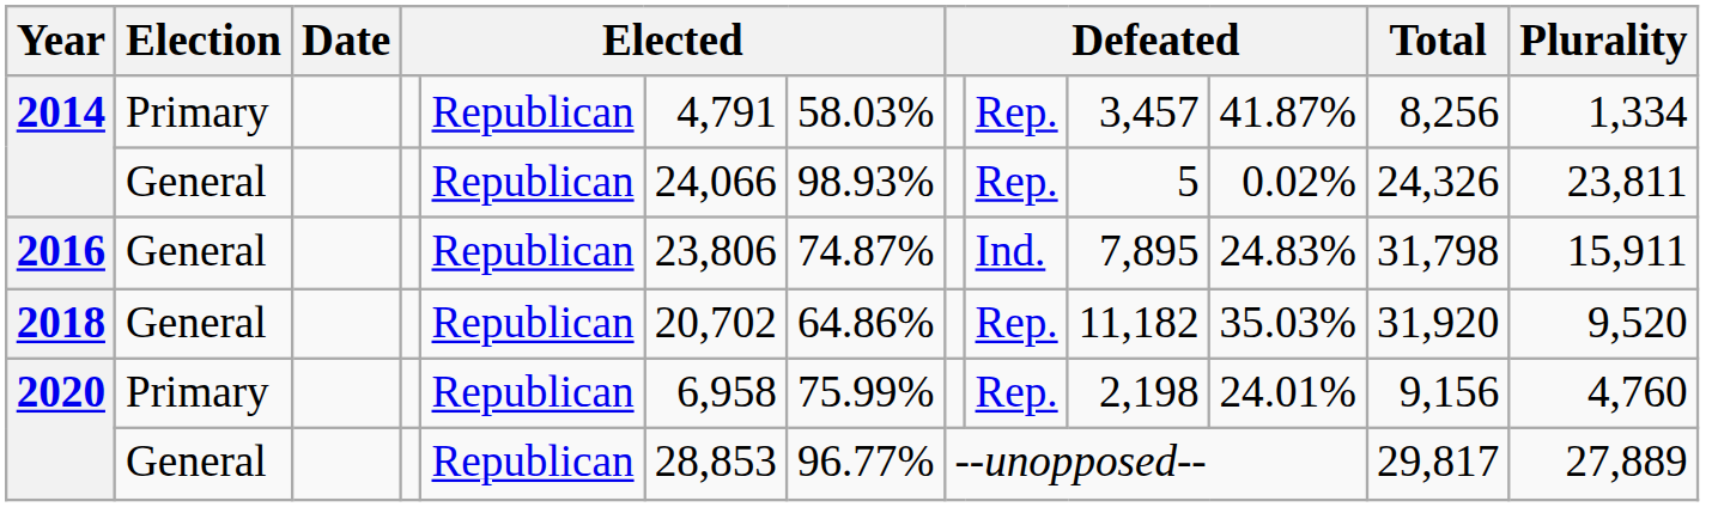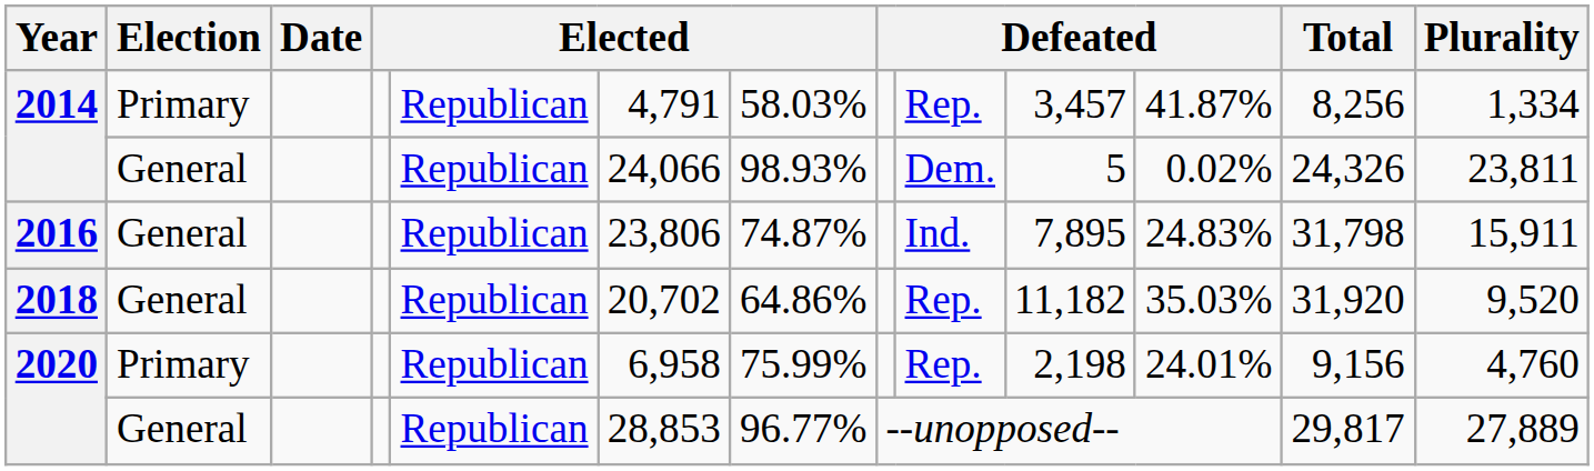 <table class=wikitable>
 <tr>
 <th>Year</th>
 <th>Election</th>
 <th>Date</th>
 <th ! colspan="4">Elected</th>
 <th ! colspan="4">Defeated</th>
 <th>Total</th>
 <th>Plurality</th>
 </tr>
 <tr>
 <th rowspan="2" valign="top"><a href='#'>2014</a></th>
 <td valign="top">Primary</td>
 <td valign="top"></td>
 <td valign="top"></td>
 <td valign="top" ><a href='#'>Republican</a></td>
 <td valign="top" align="right">4,791</td>
 <td valign="top" align="right">58.03%</td>
 <td valign="top"></td>
 <td valign="top" ><a href='#'>Rep.</a></td>
 <td valign="top" align="right">3,457</td>
 <td valign="top" align="right">41.87%</td>
 <td valign="top" align="right">8,256</td>
 <td valign="top" align="right">1,334</td>
 </tr>
 <tr>
 <td valign="top">General</td>
 <td valign="top"></td>
 <td valign="top"></td>
 <td valign="top" ><a href='#'>Republican</a></td>
 <td valign="top" align="right">24,066</td>
 <td valign="top" align="right">98.93%</td>
 <td valign="top"></td>
-<td valign="top" ><a href='#'>Rep.</a></td>
+<td valign="top" ><a href='#'>Dem.</a></td>
 <td valign="top" align="right">5</td>
 <td valign="top" align="right">0.02%</td>
 <td valign="top" align="right">24,326</td>
 <td valign="top" align="right">23,811</td>
 </tr>
 <tr>
 <th valign="top"><a href='#'>2016</a></th>
 <td valign="top">General</td>
 <td valign="top"></td>
 <td valign="top"></td>
 <td valign="top" ><a href='#'>Republican</a></td>
 <td valign="top" align="right">23,806</td>
 <td valign="top" align="right">74.87%</td>
 <td valign="top"></td>
 <td valign="top" ><a href='#'>Ind.</a></td>
 <td valign="top" align="right">7,895</td>
 <td valign="top" align="right">24.83%</td>
 <td valign="top" align="right">31,798</td>
 <td valign="top" align="right">15,911</td>
 </tr>
 <tr>
 <th valign="top"><a href='#'>2018</a></th>
 <td valign="top">General</td>
 <td valign="top"></td>
 <td valign="top"></td>
 <td valign="top" ><a href='#'>Republican</a></td>
 <td valign="top" align="right">20,702</td>
 <td valign="top" align="right">64.86%</td>
 <td valign="top"></td>
 <td valign="top" ><a href='#'>Rep.</a></td>
 <td valign="top" align="right">11,182</td>
 <td valign="top" align="right">35.03%</td>
 <td valign="top" align="right">31,920</td>
 <td valign="top" align="right">9,520</td>
 </tr>
 <tr>
 <th rowspan="2" valign="top"><a href='#'>2020</a></th>
 <td valign="top">Primary</td>
 <td valign="top"></td>
 <td valign="top"></td>
 <td valign="top" ><a href='#'>Republican</a></td>
 <td valign="top" align="right">6,958</td>
 <td valign="top" align="right">75.99%</td>
 <td valign="top"></td>
 <td valign="top" ><a href='#'>Rep.</a></td>
 <td valign="top" align="right">2,198</td>
 <td valign="top" align="right">24.01%</td>
 <td valign="top" align="right">9,156</td>
 <td valign="top" align="right">4,760</td>
 </tr>
 <tr>
 <td valign="top">General</td>
 <td valign="top"></td>
 <td valign="top"></td>
 <td valign="top" ><a href='#'>Republican</a></td>
 <td valign="top" align="right">28,853</td>
 <td valign="top" align="right">96.77%</td>
 <td valign="top" colspan="4">--<em>unopposed--</em></td>
 <td valign="top" align="right">29,817</td>
 <td valign="top" align="right">27,889</td>
 </tr>
 </table>
